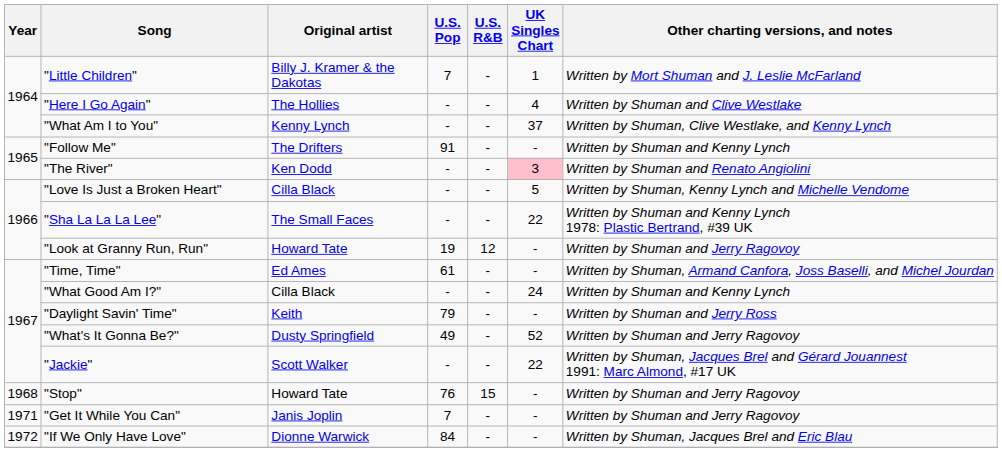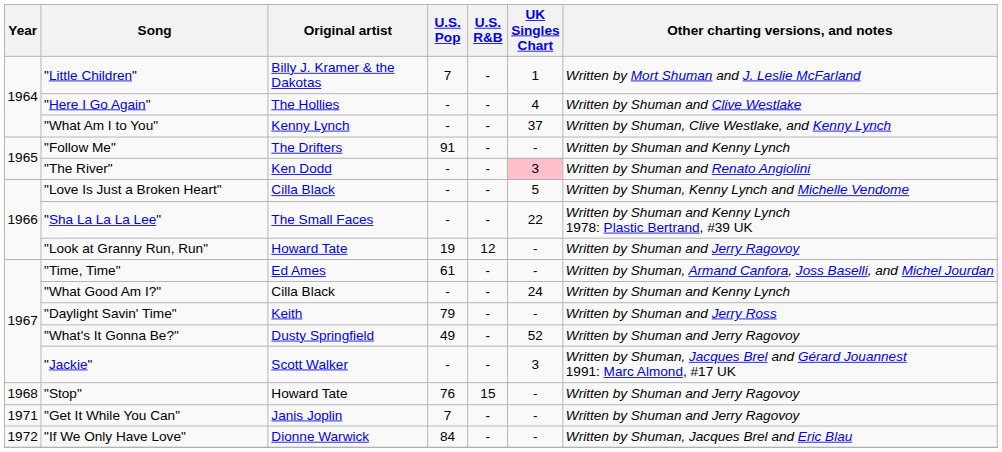 <table class="wikitable">
 <tr>
 <th>Year</th>
 <th width="260">Song</th>
 <th width="180">Original artist</th>
 <th width="40"><a href='#'>U.S. Pop</a></th>
 <th width="40"><a href='#'>U.S. R&B</a></th>
 <th width="40"><a href='#'>UK Singles Chart</a></th>
 <th>Other charting versions, and notes</th>
 </tr>
 <tr>
 <td rowspan="3">1964</td>
 <td>"<a href='#'>Little Children</a>"</td>
 <td><a href='#'>Billy J. Kramer & the Dakotas</a></td>
 <td align="center">7</td>
 <td align="center">-</td>
 <td align="center">1</td>
 <td><em>Written by <a href='#'>Mort Shuman</a> and <a href='#'>J. Leslie McFarland</a></em></td>
 </tr>
 <tr>
 <td>"<a href='#'>Here I Go Again</a>"</td>
 <td><a href='#'>The Hollies</a></td>
 <td align="center">-</td>
 <td align="center">-</td>
 <td align="center">4</td>
 <td><em>Written by Shuman and <a href='#'>Clive Westlake</a></em></td>
 </tr>
 <tr>
 <td>"What Am I to You"</td>
 <td><a href='#'>Kenny Lynch</a></td>
 <td align="center">-</td>
 <td align="center">-</td>
 <td align="center">37</td>
 <td><em>Written by Shuman, Clive Westlake, and <a href='#'>Kenny Lynch</a></em></td>
 </tr>
 <tr>
 <td rowspan="2">1965</td>
 <td>"Follow Me"</td>
 <td><a href='#'>The Drifters</a></td>
 <td align="center">91</td>
 <td align="center">-</td>
 <td align="center">-</td>
 <td><em>Written by Shuman and Kenny Lynch</em></td>
 </tr>
 <tr>
 <td>"The River"</td>
 <td><a href='#'>Ken Dodd</a></td>
 <td align="center">-</td>
 <td align="center">-</td>
 <td align="center" style="background: pink;">3</td>
 <td><em>Written by Shuman and <a href='#'>Renato Angiolini</a></em></td>
 </tr>
 <tr>
 <td rowspan="3">1966</td>
 <td>"Love Is Just a Broken Heart"</td>
 <td><a href='#'>Cilla Black</a></td>
 <td align="center">-</td>
 <td align="center">-</td>
 <td align="center">5</td>
 <td><em>Written by Shuman, Kenny Lynch and <a href='#'>Michelle Vendome</a></em></td>
 </tr>
 <tr>
 <td>"<a href='#'>Sha La La La Lee</a>"</td>
 <td><a href='#'>The Small Faces</a></td>
 <td align="center">-</td>
 <td align="center">-</td>
 <td align="center">22</td>
 <td><em>Written by Shuman and Kenny Lynch</em><br>1978: <a href='#'>Plastic Bertrand</a>, #39 UK</td>
 </tr>
 <tr>
 <td>"Look at Granny Run, Run"</td>
 <td><a href='#'>Howard Tate</a></td>
 <td align="center">19</td>
 <td align="center">12</td>
 <td align="center">-</td>
 <td><em>Written by Shuman and <a href='#'>Jerry Ragovoy</a></em></td>
 </tr>
 <tr>
 <td rowspan="5">1967</td>
 <td>"Time, Time"</td>
 <td><a href='#'>Ed Ames</a></td>
 <td align="center">61</td>
 <td align="center">-</td>
 <td align="center">-</td>
 <td><em>Written by Shuman, <a href='#'>Armand Canfora</a>, <a href='#'>Joss Baselli</a>, and <a href='#'>Michel Jourdan</a></em></td>
 </tr>
 <tr>
 <td>"What Good Am I?"</td>
 <td>Cilla Black</td>
 <td align="center">-</td>
 <td align="center">-</td>
 <td align="center">24</td>
 <td><em>Written by Shuman and Kenny Lynch</em></td>
 </tr>
 <tr>
 <td>"Daylight Savin' Time"</td>
 <td><a href='#'>Keith</a></td>
 <td align="center">79</td>
 <td align="center">-</td>
 <td align="center">-</td>
 <td><em>Written by Shuman and <a href='#'>Jerry Ross</a></em></td>
 </tr>
 <tr>
 <td>"What's It Gonna Be?"</td>
 <td><a href='#'>Dusty Springfield</a></td>
 <td align="center">49</td>
 <td align="center">-</td>
 <td align="center">52</td>
 <td><em>Written by Shuman and Jerry Ragovoy</em></td>
 </tr>
 <tr>
 <td>"<a href='#'>Jackie</a>"</td>
 <td><a href='#'>Scott Walker</a></td>
 <td align="center">-</td>
 <td align="center">-</td>
-<td align="center">22</td>
+<td align="center">3</td>
 <td><em>Written by Shuman, <a href='#'>Jacques Brel</a> and <a href='#'>Gérard Jouannest</a></em><br>1991: <a href='#'>Marc Almond</a>, #17 UK</td>
 </tr>
 <tr>
 <td rowspan="1">1968</td>
 <td>"Stop"</td>
 <td>Howard Tate</td>
 <td align="center">76</td>
 <td align="center">15</td>
 <td align="center">-</td>
 <td><em>Written by Shuman and Jerry Ragovoy</em></td>
 </tr>
 <tr>
 <td rowspan="1">1971</td>
 <td>"Get It While You Can"</td>
 <td><a href='#'>Janis Joplin</a></td>
 <td align="center">7</td>
 <td align="center">-</td>
 <td align="center">-</td>
 <td><em>Written by Shuman and Jerry Ragovoy</em></td>
 </tr>
 <tr>
 <td rowspan="1">1972</td>
 <td>"If We Only Have Love"</td>
 <td><a href='#'>Dionne Warwick</a></td>
 <td align="center">84</td>
 <td align="center">-</td>
 <td align="center">-</td>
 <td><em>Written by Shuman, Jacques Brel and <a href='#'>Eric Blau</a></em></td>
 </tr>
 <tr>
 </tr>
 </table>
